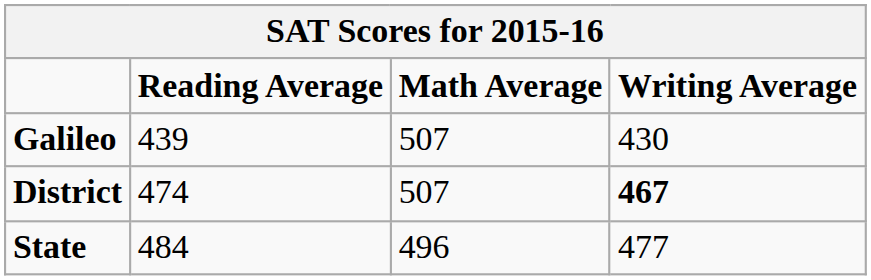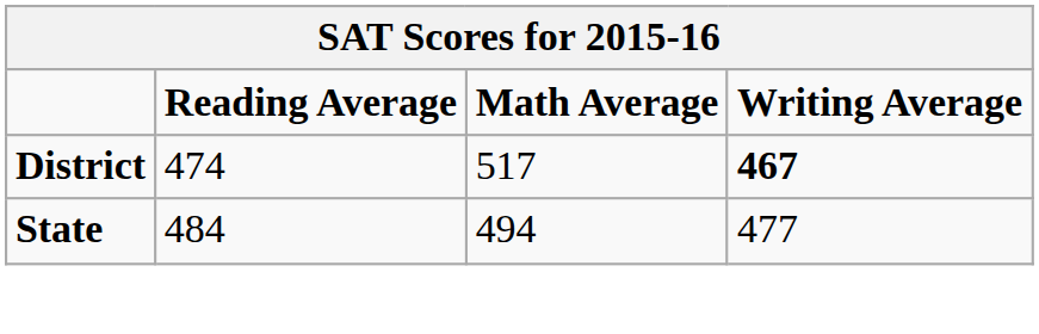 <table class="wikitable">
 <tr>
 <th colspan="4">SAT Scores for 2015-16</th>
 </tr>
 <tr>
 <td></td>
 <td><strong>Reading Average</strong></td>
 <td><strong>Math Average</strong></td>
 <td><strong>Writing Average</strong></td>
 </tr>
 <tr>
-<td><strong>Galileo</strong></td>
-<td>439</td>
-<td>507</td>
-<td>430</td>
-</tr>
-<tr>
 <td><strong>District</strong></td>
 <td>474</td>
-<td>507</td>
+<td>517</td>
 <td><strong>467</strong></td>
 </tr>
 <tr>
 <td><strong>State</strong></td>
 <td>484</td>
-<td>496</td>
+<td>494</td>
 <td>477</td>
 </tr>
 </table>
